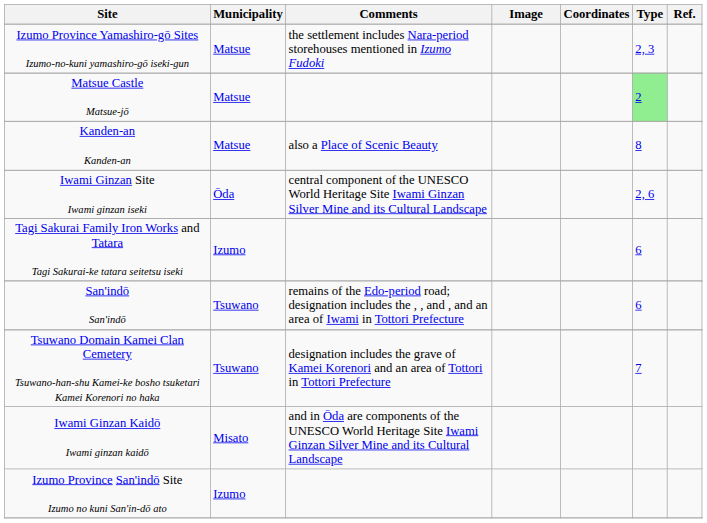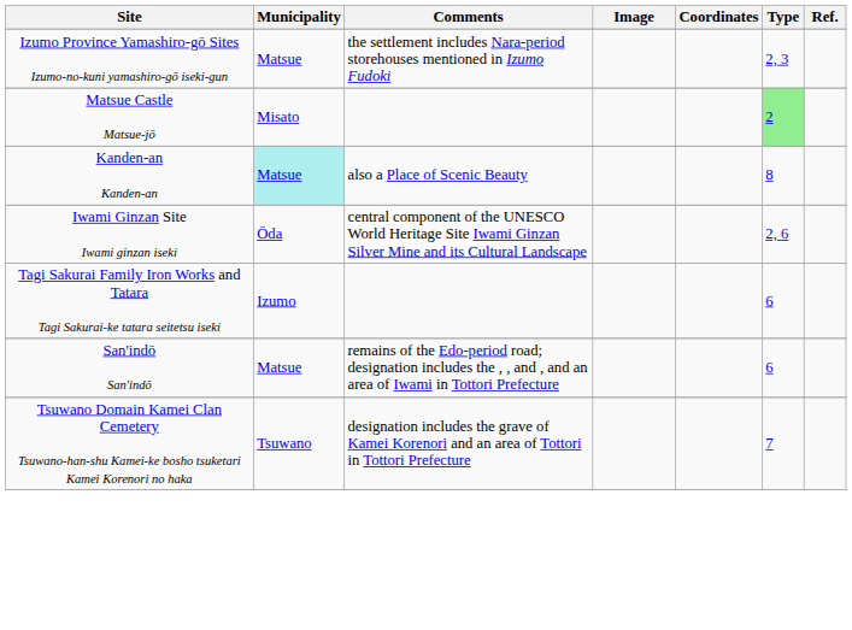 <table class="wikitable sortable"  style="width:100%;">
 <tr>
 <th width="30%" align="left">Site</th>
 <th width="10%" align="left">Municipality</th>
 <th width="30%" align="left" class="unsortable">Comments</th>
 <th width="10%" align="left"  class="unsortable">Image</th>
 <th width="10%" align="left" class="unsortable">Coordinates</th>
 <th width="5%" align="left">Type</th>
 <th width="5%" align="left"  class="unsortable">Ref.</th>
 </tr>
 <tr>
 </tr>
 <tr>
 </tr>
 <tr>
 </tr>
 <tr>
 </tr>
 <tr>
 </tr>
 <tr>
 </tr>
 <tr>
 </tr>
 <tr>
 </tr>
 <tr>
 </tr>
 <tr>
 </tr>
 <tr>
 </tr>
 <tr>
 </tr>
 <tr>
 </tr>
 <tr>
 </tr>
 <tr>
 </tr>
 <tr>
 </tr>
 <tr>
 </tr>
 <tr>
 </tr>
 <tr>
 </tr>
 <tr>
 </tr>
 <tr>
 </tr>
 <tr>
 </tr>
 <tr>
 </tr>
 <tr>
 </tr>
 <tr>
 <td align="center"><a href='#'>Izumo Province Yamashiro-gō Sites</a><br><br><small><em>Izumo-no-kuni yamashiro-gō iseki-gun</em></small></td>
 <td><a href='#'>Matsue</a></td>
 <td>the settlement includes <a href='#'>Nara-period</a> storehouses mentioned in <em><a href='#'>Izumo Fudoki</a></em></td>
 <td></td>
 <td></td>
 <td><a href='#'>2, 3</a></td>
 <td></td>
 </tr>
 <tr>
 </tr>
 <tr>
 </tr>
 <tr>
 </tr>
 <tr>
 </tr>
 <tr>
 <td align="center"><a href='#'>Matsue Castle</a><br><br><small><em>Matsue-jō</em></small></td>
-<td><a href='#'>Matsue</a></td>
+<td><a href='#'>Misato</a></td>
 <td></td>
 <td></td>
 <td></td>
 <td style="background: lightgreen;"><a href='#'>2</a></td>
 <td></td>
 </tr>
 <tr>
 </tr>
 <tr>
 </tr>
 <tr>
 </tr>
 <tr>
 </tr>
 <tr>
 </tr>
 <tr>
 <td align="center"><a href='#'>Kanden-an</a><br><br><small><em>Kanden-an</em></small></td>
-<td><a href='#'>Matsue</a></td>
+<td style="background: paleturquoise;"><a href='#'>Matsue</a></td>
 <td>also a <a href='#'>Place of Scenic Beauty</a></td>
 <td></td>
 <td></td>
 <td><a href='#'>8</a></td>
 <td></td>
 </tr>
 <tr>
 </tr>
 <tr>
 </tr>
 <tr>
 </tr>
 <tr>
 <td align="center"><a href='#'>Iwami Ginzan</a> Site<br><br><small><em>Iwami ginzan iseki</em></small></td>
 <td><a href='#'>Ōda</a></td>
 <td>central component of the UNESCO World Heritage Site <a href='#'>Iwami Ginzan Silver Mine and its Cultural Landscape</a></td>
 <td></td>
 <td></td>
 <td><a href='#'>2, 6</a></td>
 <td></td>
 </tr>
 <tr>
 </tr>
 <tr>
 </tr>
 <tr>
 </tr>
 <tr>
 </tr>
 <tr>
 </tr>
 <tr>
 </tr>
 <tr>
 </tr>
 <tr>
 <td align="center"><a href='#'>Tagi Sakurai Family Iron Works</a> and <a href='#'>Tatara</a><br><br><small><em>Tagi Sakurai-ke tatara seitetsu iseki</em></small></td>
 <td><a href='#'>Izumo</a></td>
 <td></td>
 <td></td>
 <td></td>
 <td><a href='#'>6</a></td>
 <td></td>
 </tr>
 <tr>
 </tr>
 <tr>
 </tr>
 <tr>
 </tr>
 <tr>
 </tr>
 <tr>
 </tr>
 <tr>
 <td align="center"><a href='#'>San'indō</a><br><br><small><em>San'indō</em></small></td>
-<td><a href='#'>Tsuwano</a></td>
+<td><a href='#'>Matsue</a></td>
 <td>remains of the <a href='#'>Edo-period</a> road; designation includes the , , and , and an area of <a href='#'>Iwami</a> in <a href='#'>Tottori Prefecture</a></td>
 <td></td>
 <td></td>
 <td><a href='#'>6</a></td>
 <td></td>
 </tr>
 <tr>
 </tr>
 <tr>
 <td align="center"><a href='#'>Tsuwano Domain Kamei Clan Cemetery</a><br><br><small><em>Tsuwano-han-shu Kamei-ke bosho tsuketari Kamei Korenori no haka</em></small></td>
 <td><a href='#'>Tsuwano</a></td>
 <td>designation includes the grave of <a href='#'>Kamei Korenori</a> and an area of <a href='#'>Tottori</a> in <a href='#'>Tottori Prefecture</a></td>
 <td></td>
 <td></td>
 <td><a href='#'>7</a></td>
 <td></td>
 </tr>
 <tr>
-<td align="center"><a href='#'>Iwami Ginzan Kaidō</a><br><br><small><em>Iwami ginzan kaidō</em></small></td>
-<td><a href='#'>Misato</a></td>
-<td> and  in <a href='#'>Ōda</a> are components of the UNESCO World Heritage Site <a href='#'>Iwami Ginzan Silver Mine and its Cultural Landscape</a></td>
-<td></td>
-<td></td>
-<td></td>
-<td></td>
-</tr>
-<tr>
-<td align="center"><a href='#'>Izumo Province</a> <a href='#'>San'indō</a> Site<br><br><small><em>Izumo no kuni San'in-dō ato</em></small></td>
-<td><a href='#'>Izumo</a></td>
-<td></td>
-<td></td>
-<td></td>
-<td></td>
-<td></td>
-</tr>
-<tr>
 </tr>
 <tr>
 </tr>
 <tr>
 </tr>
 </table>
